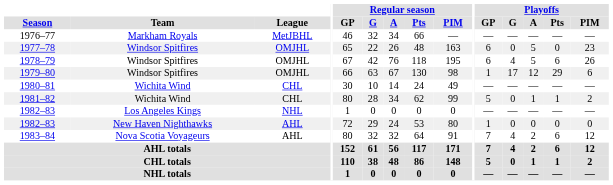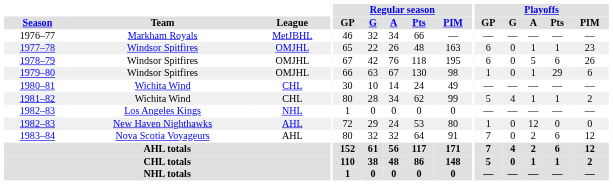 <table border="0" cellpadding="1" cellspacing="0" style="text-align:center; width:60em">
 <tr bgcolor="#e0e0e0">
 <th colspan="3" bgcolor="#ffffff"></th>
 <th rowspan="100" bgcolor="#ffffff"></th>
 <th colspan="5"><a href='#'>Regular season</a></th>
 <th rowspan="100" bgcolor="#ffffff"></th>
 <th colspan="5"><a href='#'>Playoffs</a></th>
 </tr>
 <tr bgcolor="#e0e0e0">
 <th><a href='#'>Season</a></th>
 <th>Team</th>
 <th>League</th>
 <th>GP</th>
 <th><a href='#'>G</a></th>
 <th><a href='#'>A</a></th>
 <th><a href='#'>Pts</a></th>
 <th><a href='#'>PIM</a></th>
 <th>GP</th>
 <th>G</th>
 <th>A</th>
 <th>Pts</th>
 <th>PIM</th>
 </tr>
 <tr>
 <td>1976–77</td>
 <td><a href='#'>Markham Royals</a></td>
 <td><a href='#'>MetJBHL</a></td>
 <td>46</td>
 <td>32</td>
 <td>34</td>
 <td>66</td>
 <td>—</td>
 <td>—</td>
 <td>—</td>
 <td>—</td>
 <td>—</td>
 <td>—</td>
 </tr>
 <tr bgcolor="#f0f0f0">
 <td><a href='#'>1977–78</a></td>
 <td><a href='#'>Windsor Spitfires</a></td>
 <td><a href='#'>OMJHL</a></td>
 <td>65</td>
 <td>22</td>
 <td>26</td>
 <td>48</td>
 <td>163</td>
 <td>6</td>
 <td>0</td>
-<td>5</td>
-<td>0</td>
+<td>1</td>
+<td>1</td>
 <td>23</td>
 </tr>
 <tr>
 <td><a href='#'>1978–79</a></td>
 <td>Windsor Spitfires</td>
 <td>OMJHL</td>
 <td>67</td>
 <td>42</td>
 <td>76</td>
 <td>118</td>
 <td>195</td>
 <td>6</td>
-<td>4</td>
+<td>0</td>
 <td>5</td>
 <td>6</td>
 <td>26</td>
 </tr>
 <tr bgcolor="#f0f0f0">
 <td><a href='#'>1979–80</a></td>
 <td>Windsor Spitfires</td>
 <td>OMJHL</td>
 <td>66</td>
 <td>63</td>
 <td>67</td>
 <td>130</td>
 <td>98</td>
 <td>1</td>
-<td>17</td>
-<td>12</td>
+<td>0</td>
+<td>1</td>
 <td>29</td>
 <td>6</td>
 </tr>
 <tr>
 <td><a href='#'>1980–81</a></td>
 <td><a href='#'>Wichita Wind</a></td>
 <td><a href='#'>CHL</a></td>
 <td>30</td>
 <td>10</td>
 <td>14</td>
 <td>24</td>
 <td>49</td>
 <td>—</td>
 <td>—</td>
 <td>—</td>
 <td>—</td>
 <td>—</td>
 </tr>
 <tr bgcolor="#f0f0f0">
 <td><a href='#'>1981–82</a></td>
 <td>Wichita Wind</td>
 <td>CHL</td>
 <td>80</td>
 <td>28</td>
 <td>34</td>
 <td>62</td>
 <td>99</td>
 <td>5</td>
-<td>0</td>
+<td>4</td>
 <td>1</td>
 <td>1</td>
 <td>2</td>
 </tr>
 <tr>
 <td><a href='#'>1982–83</a></td>
 <td><a href='#'>Los Angeles Kings</a></td>
 <td><a href='#'>NHL</a></td>
 <td>1</td>
 <td>0</td>
 <td>0</td>
 <td>0</td>
 <td>0</td>
 <td>—</td>
 <td>—</td>
 <td>—</td>
 <td>—</td>
 <td>—</td>
 </tr>
 <tr bgcolor="#f0f0f0">
 <td><a href='#'>1982–83</a></td>
 <td><a href='#'>New Haven Nighthawks</a></td>
 <td><a href='#'>AHL</a></td>
 <td>72</td>
 <td>29</td>
 <td>24</td>
 <td>53</td>
 <td>80</td>
 <td>1</td>
 <td>0</td>
-<td>0</td>
+<td>12</td>
 <td>0</td>
 <td>0</td>
 </tr>
 <tr>
 <td><a href='#'>1983–84</a></td>
 <td><a href='#'>Nova Scotia Voyageurs</a></td>
 <td>AHL</td>
 <td>80</td>
 <td>32</td>
 <td>32</td>
 <td>64</td>
 <td>91</td>
 <td>7</td>
-<td>4</td>
+<td>0</td>
 <td>2</td>
 <td>6</td>
 <td>12</td>
 </tr>
 <tr bgcolor="#e0e0e0">
 <th colspan="3">AHL totals</th>
 <th>152</th>
 <th>61</th>
 <th>56</th>
 <th>117</th>
 <th>171</th>
 <th>7</th>
 <th>4</th>
 <th>2</th>
 <th>6</th>
 <th>12</th>
 </tr>
 <tr bgcolor="#e0e0e0">
 <th colspan="3">CHL totals</th>
 <th>110</th>
 <th>38</th>
 <th>48</th>
 <th>86</th>
 <th>148</th>
 <th>5</th>
 <th>0</th>
 <th>1</th>
 <th>1</th>
 <th>2</th>
 </tr>
 <tr bgcolor="#e0e0e0">
 <th colspan="3">NHL totals</th>
 <th>1</th>
 <th>0</th>
 <th>0</th>
 <th>0</th>
 <th>0</th>
 <th>—</th>
 <th>—</th>
 <th>—</th>
 <th>—</th>
 <th>—</th>
 </tr>
 </table>
